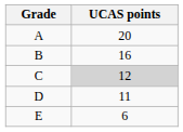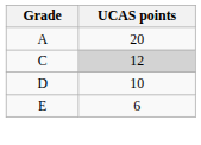 <table class="wikitable" border="1" style="text-align:center; margin-left:1em;">
 <tr>
 <th width="75">Grade</th>
 <th width="125">UCAS points</th>
 </tr>
 <tr>
 <td align="center">A</td>
 <td>20</td>
 </tr>
 <tr>
-<td align="center">B</td>
-<td>16</td>
-</tr>
-<tr>
 <td align="center">C</td>
 <td style="background: lightgrey;">12</td>
 </tr>
 <tr>
 <td align="center">D</td>
-<td>11</td>
+<td>10</td>
 </tr>
 <tr>
 <td align="center">E</td>
 <td>6</td>
 </tr>
 </table>
